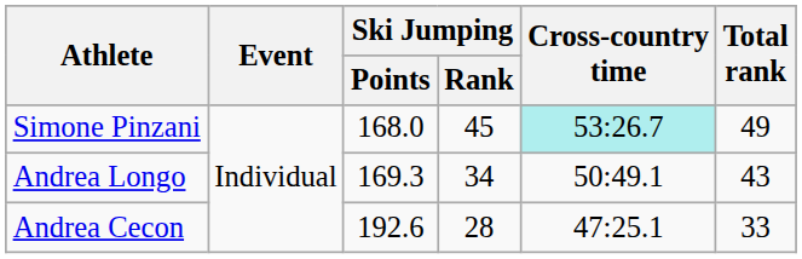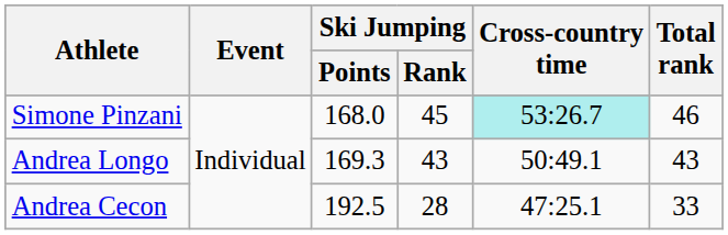 <table class="wikitable" style="font-size:90%">
 <tr>
 <th rowspan="2">Athlete</th>
 <th rowspan="2">Event</th>
 <th colspan="2">Ski Jumping</th>
 <th rowspan="2">Cross-country <br> time</th>
 <th rowspan="2">Total <br> rank</th>
 </tr>
 <tr>
 <th>Points</th>
 <th>Rank</th>
 </tr>
 <tr>
 <td><a href='#'>Simone Pinzani</a></td>
 <td rowspan="3">Individual</td>
 <td align="center">168.0</td>
 <td align="center">45</td>
 <td align="center" style="background: paleturquoise;">53:26.7</td>
-<td align="center">49</td>
+<td align="center">46</td>
 </tr>
 <tr>
 <td><a href='#'>Andrea Longo</a></td>
 <td align="center">169.3</td>
-<td align="center">34</td>
+<td align="center">43</td>
 <td align="center">50:49.1</td>
 <td align="center">43</td>
 </tr>
 <tr>
 <td><a href='#'>Andrea Cecon</a></td>
-<td align="center">192.6</td>
+<td align="center">192.5</td>
 <td align="center">28</td>
 <td align="center">47:25.1</td>
 <td align="center">33</td>
 </tr>
 </table>
